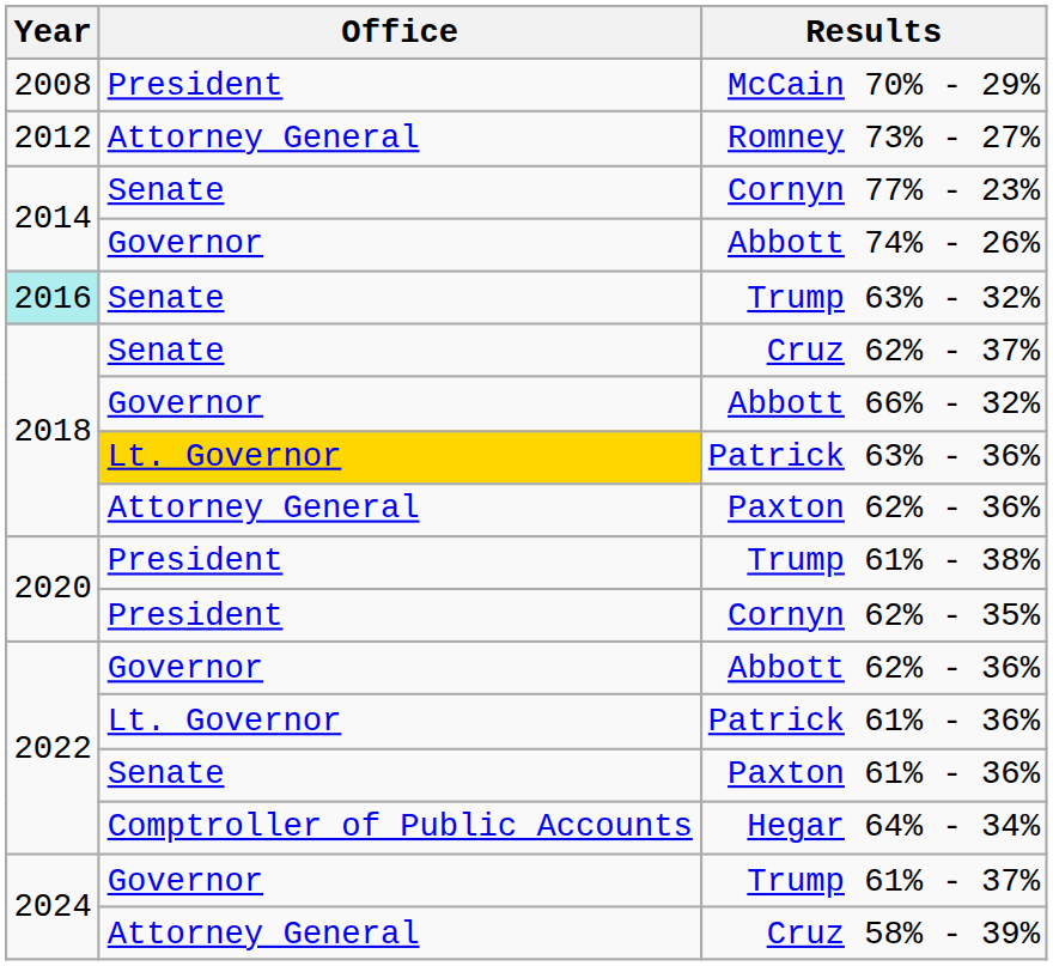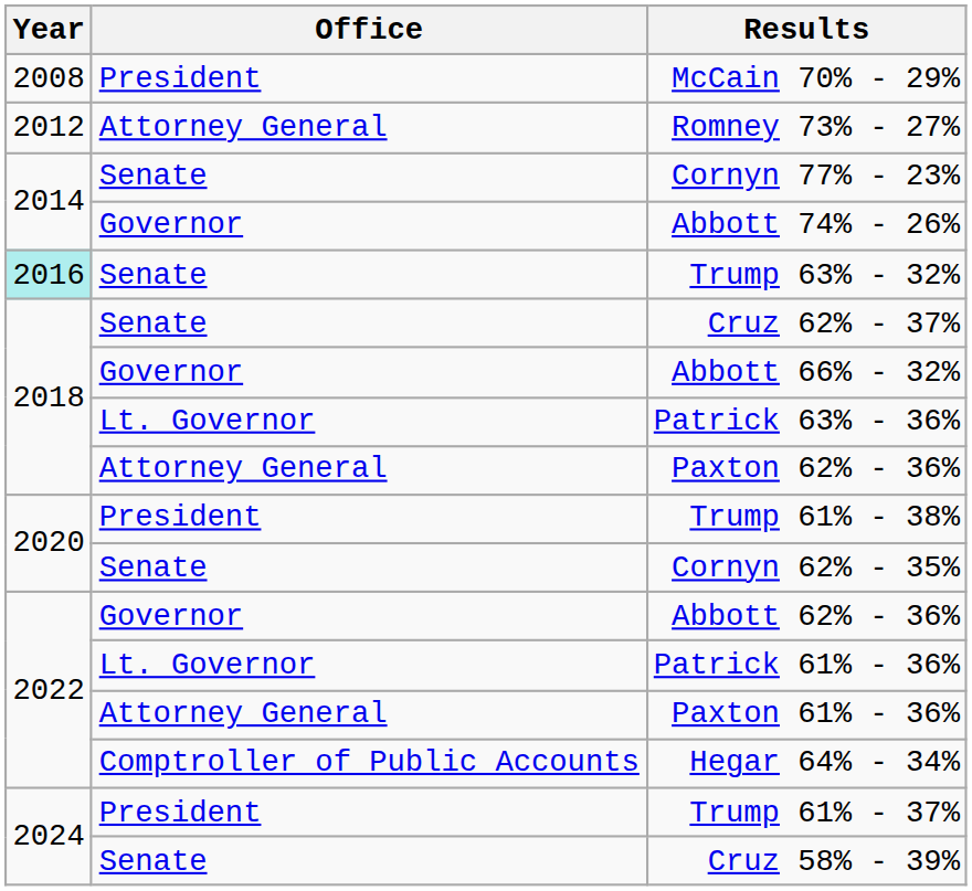 <table class=wikitable>
 <tr>
 <th>Year</th>
 <th>Office</th>
 <th>Results</th>
 </tr>
 <tr>
 <td>2008</td>
 <td><a href='#'>President</a></td>
 <td align="right" ><a href='#'>McCain</a> 70% - 29%</td>
 </tr>
 <tr>
 <td>2012</td>
 <td><a href='#'>Attorney General</a></td>
 <td align="right" ><a href='#'>Romney</a> 73% - 27%</td>
 </tr>
 <tr>
 <td rowspan=2>2014</td>
 <td><a href='#'>Senate</a></td>
 <td align="right" ><a href='#'>Cornyn</a> 77% - 23%</td>
 </tr>
 <tr>
 <td><a href='#'>Governor</a></td>
 <td align="right" ><a href='#'>Abbott</a> 74% - 26%</td>
 </tr>
 <tr>
 <td style="background: paleturquoise;">2016</td>
 <td><a href='#'>Senate</a></td>
 <td align="right" ><a href='#'>Trump</a> 63% - 32%</td>
 </tr>
 <tr>
 <td rowspan=4>2018</td>
 <td><a href='#'>Senate</a></td>
 <td align="right" ><a href='#'>Cruz</a> 62% - 37%</td>
 </tr>
 <tr>
 <td><a href='#'>Governor</a></td>
 <td align="right" ><a href='#'>Abbott</a> 66% - 32%</td>
 </tr>
 <tr>
-<td style="background: gold;"><a href='#'>Lt. Governor</a></td>
+<td><a href='#'>Lt. Governor</a></td>
 <td align="right" ><a href='#'>Patrick</a> 63% - 36%</td>
 </tr>
 <tr>
 <td><a href='#'>Attorney General</a></td>
 <td align="right" ><a href='#'>Paxton</a> 62% - 36%</td>
 </tr>
 <tr>
 <td rowspan=2>2020</td>
 <td><a href='#'>President</a></td>
 <td align="right" ><a href='#'>Trump</a> 61% - 38%</td>
 </tr>
 <tr>
-<td><a href='#'>President</a></td>
+<td><a href='#'>Senate</a></td>
 <td align="right" ><a href='#'>Cornyn</a> 62% - 35%</td>
 </tr>
 <tr>
 <td rowspan=4>2022</td>
 <td><a href='#'>Governor</a></td>
 <td align="right" ><a href='#'>Abbott</a> 62% - 36%</td>
 </tr>
 <tr>
 <td><a href='#'>Lt. Governor</a></td>
 <td align="right" ><a href='#'>Patrick</a> 61% - 36%</td>
 </tr>
 <tr>
-<td><a href='#'>Senate</a></td>
+<td><a href='#'>Attorney General</a></td>
 <td align="right" ><a href='#'>Paxton</a> 61% - 36%</td>
 </tr>
 <tr>
 <td><a href='#'>Comptroller of Public Accounts</a></td>
 <td align="right" ><a href='#'>Hegar</a> 64% - 34%</td>
 </tr>
 <tr>
 <td rowspan=2>2024</td>
-<td><a href='#'>Governor</a></td>
+<td><a href='#'>President</a></td>
 <td align="right" ><a href='#'>Trump</a> 61% - 37%</td>
 </tr>
 <tr>
-<td><a href='#'>Attorney General</a></td>
+<td><a href='#'>Senate</a></td>
 <td align="right" ><a href='#'>Cruz</a> 58% - 39%</td>
 </tr>
 </table>
